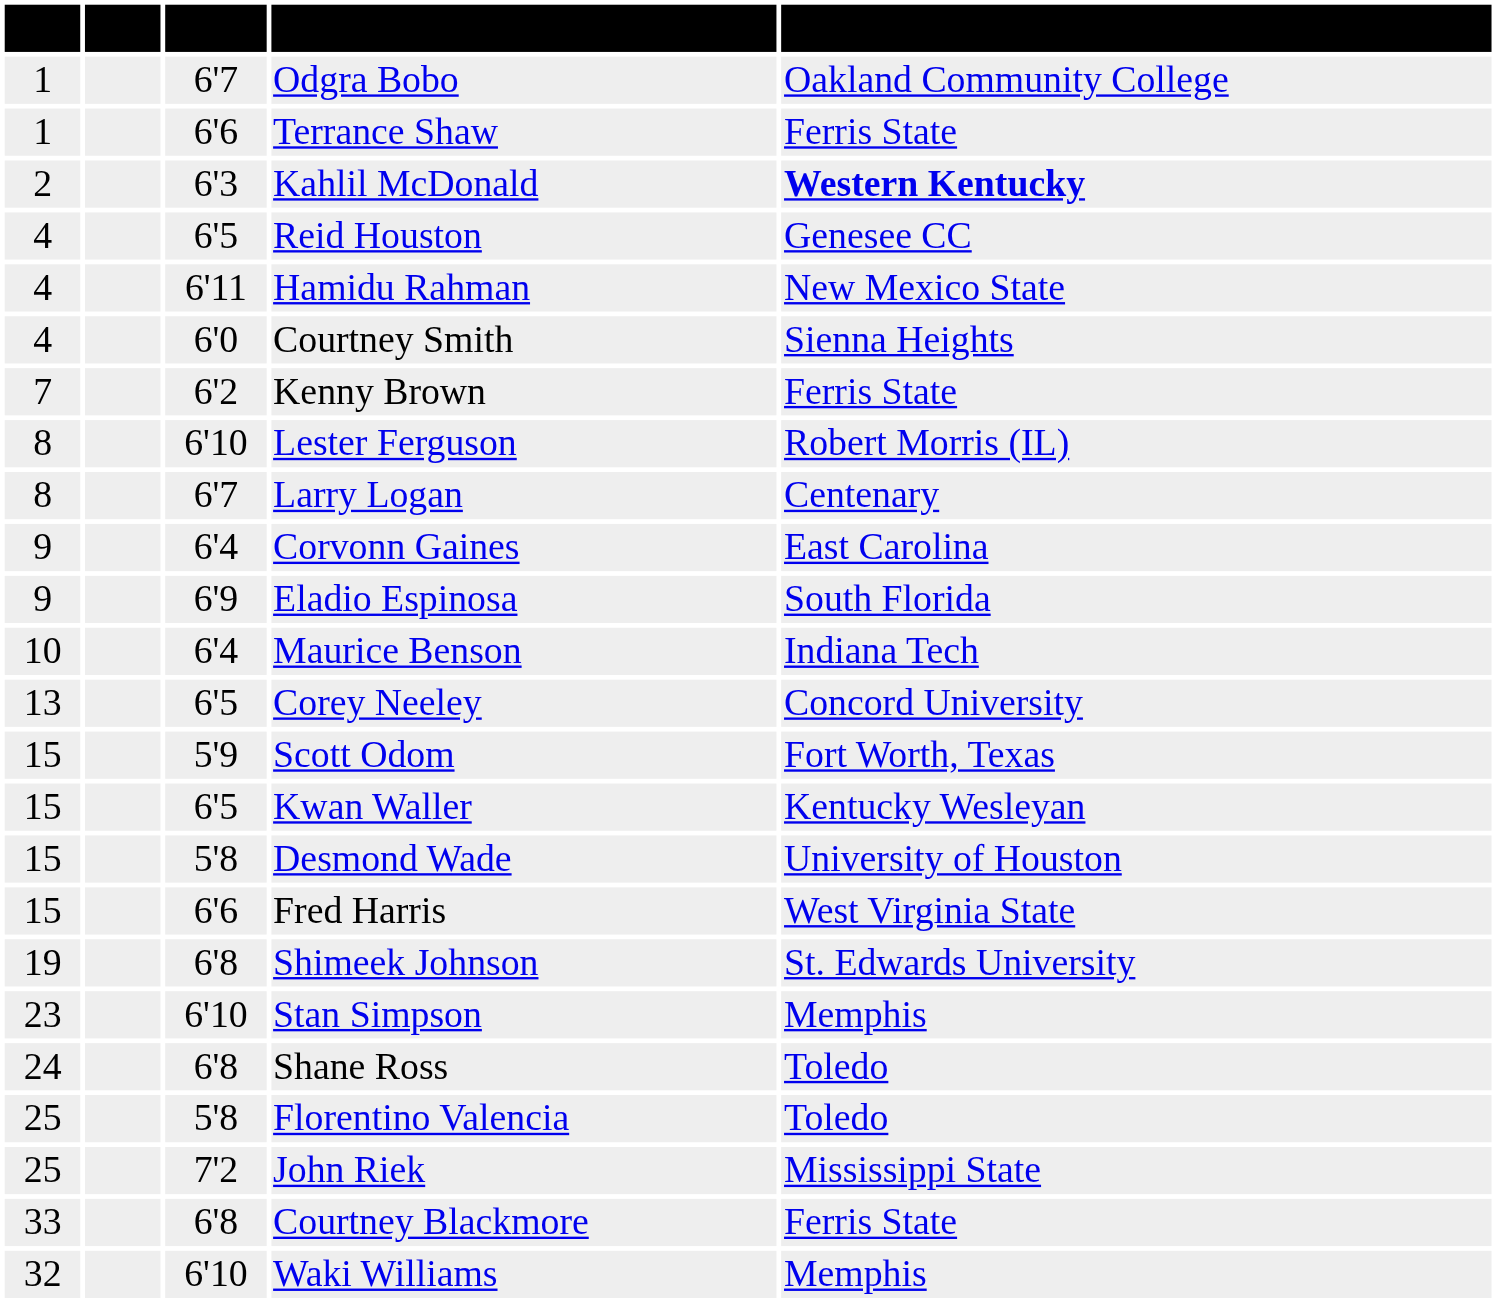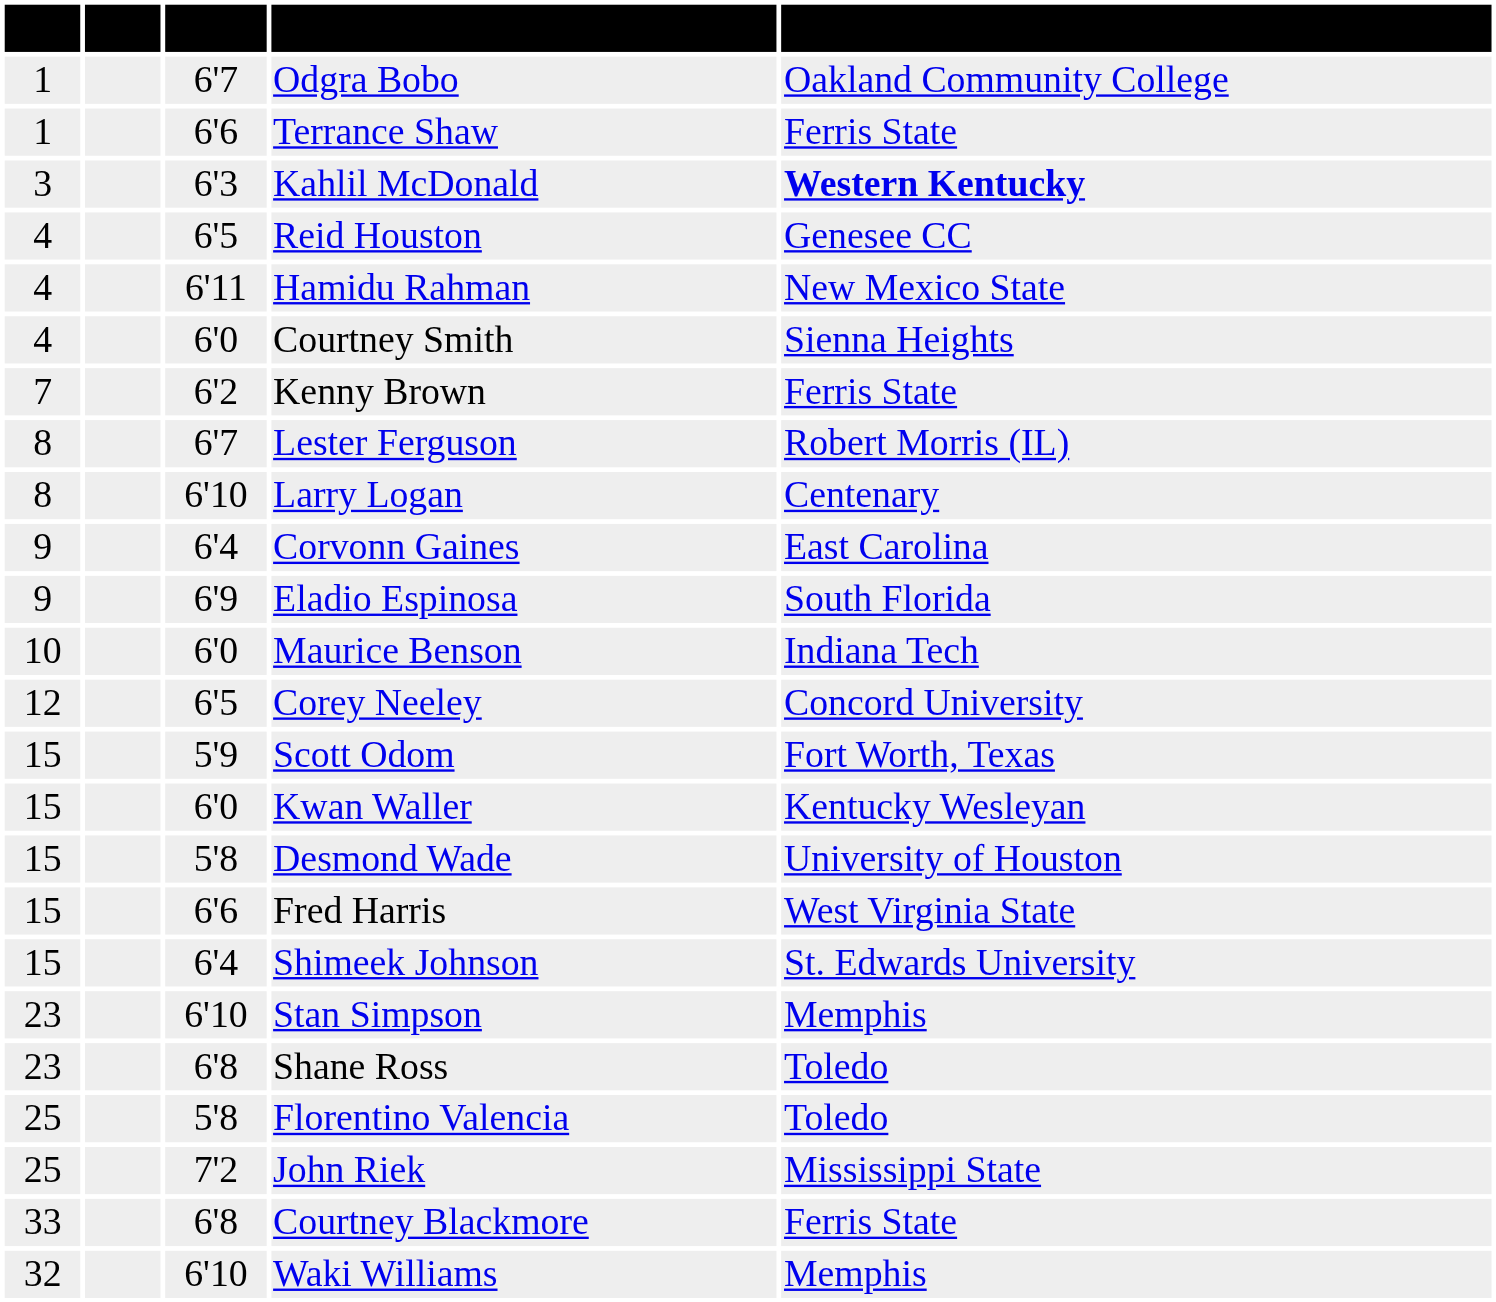 <table width=40%>
 <tr bgcolor="black">
 <th width=3%><span><strong>#</strong></span></th>
 <th width=3%></th>
 <th width=3%><span><strong>Ht.</strong></span></th>
 <th width=20%><span><strong>Player</strong></span></th>
 <th width=28%><span><strong>College</strong></span></th>
 </tr>
 <tr bgcolor="#eeeeee">
 <td align=center>1</td>
 <td align=center></td>
 <td align=center>6'7</td>
 <td><a href='#'>Odgra Bobo</a></td>
 <td><a href='#'>Oakland Community College</a></td>
 </tr>
 <tr bgcolor="#eeeeee">
 <td align=center>1</td>
 <td align=center></td>
 <td align=center>6'6</td>
 <td><a href='#'>Terrance Shaw</a></td>
 <td><a href='#'>Ferris State</a></td>
 </tr>
 <tr bgcolor="#eeeeee">
-<td align=center>2</td>
+<td align=center>3</td>
 <td align=center></td>
 <td align=center>6'3</td>
 <td><a href='#'>Kahlil McDonald</a></td>
 <td><strong><a href='#'>Western Kentucky</a></strong></td>
 </tr>
 <tr bgcolor="#eeeeee">
 <td align=center>4</td>
 <td align=center></td>
 <td align=center>6'5</td>
 <td><a href='#'>Reid Houston</a></td>
 <td><a href='#'>Genesee CC</a></td>
 </tr>
 <tr bgcolor="#eeeeee">
 <td align=center>4</td>
 <td align=center></td>
 <td align=center>6'11</td>
 <td><a href='#'>Hamidu Rahman</a></td>
 <td><a href='#'>New Mexico State</a></td>
 </tr>
 <tr bgcolor="#eeeeee">
 <td align=center>4</td>
 <td align=center></td>
 <td align=center>6'0</td>
 <td>Courtney Smith</td>
 <td><a href='#'>Sienna Heights</a></td>
 </tr>
 <tr bgcolor="#eeeeee">
 <td align=center>7</td>
 <td align=center></td>
 <td align=center>6'2</td>
 <td>Kenny Brown</td>
 <td><a href='#'>Ferris State</a></td>
 </tr>
 <tr bgcolor="#eeeeee">
 <td align=center>8</td>
 <td align=center></td>
-<td align=center>6'10</td>
+<td align=center>6'7</td>
 <td><a href='#'>Lester Ferguson</a></td>
 <td><a href='#'>Robert Morris (IL)</a></td>
 </tr>
 <tr bgcolor="#eeeeee">
 <td align=center>8</td>
 <td align=center></td>
-<td align=center>6'7</td>
+<td align=center>6'10</td>
 <td><a href='#'>Larry Logan</a></td>
 <td><a href='#'>Centenary</a></td>
 </tr>
 <tr bgcolor="#eeeeee">
 <td align=center>9</td>
 <td align=center></td>
 <td align=center>6'4</td>
 <td><a href='#'>Corvonn Gaines</a></td>
 <td><a href='#'>East Carolina</a></td>
 </tr>
 <tr bgcolor="#eeeeee">
 <td align=center>9</td>
 <td align=center></td>
 <td align=center>6'9</td>
 <td><a href='#'>Eladio Espinosa</a></td>
 <td><a href='#'>South Florida</a></td>
 </tr>
 <tr bgcolor="#eeeeee">
 <td align=center>10</td>
 <td align=center></td>
-<td align=center>6'4</td>
+<td align=center>6'0</td>
 <td><a href='#'>Maurice Benson</a></td>
 <td><a href='#'>Indiana Tech</a></td>
 </tr>
 <tr bgcolor="#eeeeee">
-<td align=center>13</td>
+<td align=center>12</td>
 <td align=center></td>
 <td align=center>6'5</td>
 <td><a href='#'>Corey Neeley</a></td>
 <td><a href='#'>Concord University</a></td>
 </tr>
 <tr bgcolor="#eeeeee">
 <td align=center>15</td>
 <td align=center></td>
 <td align=center>5'9</td>
 <td><a href='#'>Scott Odom</a></td>
 <td><a href='#'>Fort Worth, Texas</a></td>
 </tr>
 <tr bgcolor="#eeeeee">
 <td align=center>15</td>
 <td align=center></td>
-<td align=center>6'5</td>
+<td align=center>6'0</td>
 <td><a href='#'>Kwan Waller</a></td>
 <td><a href='#'>Kentucky Wesleyan</a></td>
 </tr>
 <tr bgcolor="#eeeeee">
 <td align=center>15</td>
 <td align=center></td>
 <td align=center>5'8</td>
 <td><a href='#'>Desmond Wade</a></td>
 <td><a href='#'>University of Houston</a></td>
 </tr>
 <tr bgcolor="#eeeeee">
 <td align=center>15</td>
 <td align=center></td>
 <td align=center>6'6</td>
 <td>Fred Harris</td>
 <td><a href='#'>West Virginia State</a></td>
 </tr>
 <tr bgcolor="#eeeeee">
-<td align=center>19</td>
+<td align=center>15</td>
 <td align=center></td>
-<td align=center>6'8</td>
+<td align=center>6'4</td>
 <td><a href='#'>Shimeek Johnson</a></td>
 <td><a href='#'>St. Edwards University</a></td>
 </tr>
 <tr bgcolor="#eeeeee">
 <td align=center>23</td>
 <td align=center></td>
 <td align=center>6'10</td>
 <td><a href='#'>Stan Simpson</a></td>
 <td><a href='#'>Memphis</a></td>
 </tr>
 <tr bgcolor="#eeeeee">
-<td align=center>24</td>
+<td align=center>23</td>
 <td align=center></td>
 <td align=center>6'8</td>
 <td>Shane Ross</td>
 <td><a href='#'>Toledo</a></td>
 </tr>
 <tr bgcolor="#eeeeee">
 <td align=center>25</td>
 <td align=center></td>
 <td align=center>5'8</td>
 <td><a href='#'>Florentino Valencia</a></td>
 <td><a href='#'>Toledo</a></td>
 </tr>
 <tr bgcolor="#eeeeee">
 <td align=center>25</td>
 <td align=center></td>
 <td align=center>7'2</td>
 <td><a href='#'>John Riek</a></td>
 <td><a href='#'>Mississippi State</a></td>
 </tr>
 <tr bgcolor="#eeeeee">
 <td align=center>33</td>
 <td align=center></td>
 <td align=center>6'8</td>
 <td><a href='#'>Courtney Blackmore</a></td>
 <td><a href='#'>Ferris State</a></td>
 </tr>
 <tr bgcolor="#eeeeee">
 <td align=center>32</td>
 <td align=center></td>
 <td align=center>6'10</td>
 <td><a href='#'>Waki Williams</a></td>
 <td><a href='#'>Memphis</a></td>
 </tr>
 <tr bgcolor="#eeeeee">
 </tr>
 </table>
